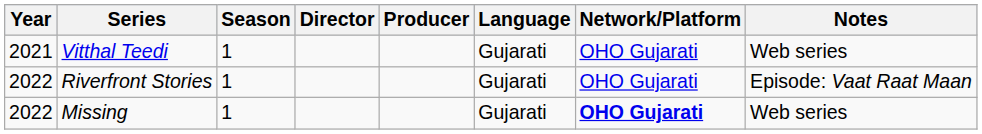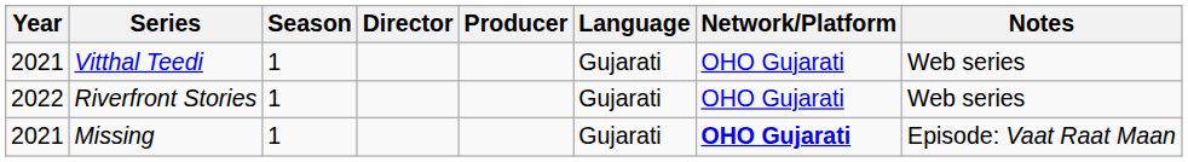 <table class="wikitable">
 <tr style="background:#b0c4de; text-align:center;">
 <th>Year</th>
 <th>Series</th>
 <th>Season</th>
 <th>Director</th>
 <th>Producer</th>
 <th>Language</th>
 <th>Network/Platform</th>
 <th>Notes</th>
 </tr>
 <tr>
 <td>2021</td>
 <td><em><a href='#'>Vitthal Teedi</a></em></td>
 <td>1</td>
 <td></td>
 <td></td>
 <td>Gujarati</td>
 <td><a href='#'>OHO Gujarati</a></td>
 <td>Web series</td>
 </tr>
 <tr>
 <td>2022</td>
 <td><em>Riverfront Stories</em></td>
 <td>1</td>
 <td></td>
 <td></td>
 <td>Gujarati</td>
 <td><a href='#'>OHO Gujarati</a></td>
-<td>Episode: <em>Vaat Raat Maan</em></td>
+<td>Web series</td>
 </tr>
 <tr>
-<td>2022</td>
+<td>2021</td>
 <td><em>Missing</em></td>
 <td>1</td>
 <td></td>
 <td></td>
 <td>Gujarati</td>
 <td><strong><a href='#'>OHO Gujarati</a></strong></td>
-<td>Web series</td>
+<td>Episode: <em>Vaat Raat Maan</em></td>
 </tr>
 </table>
